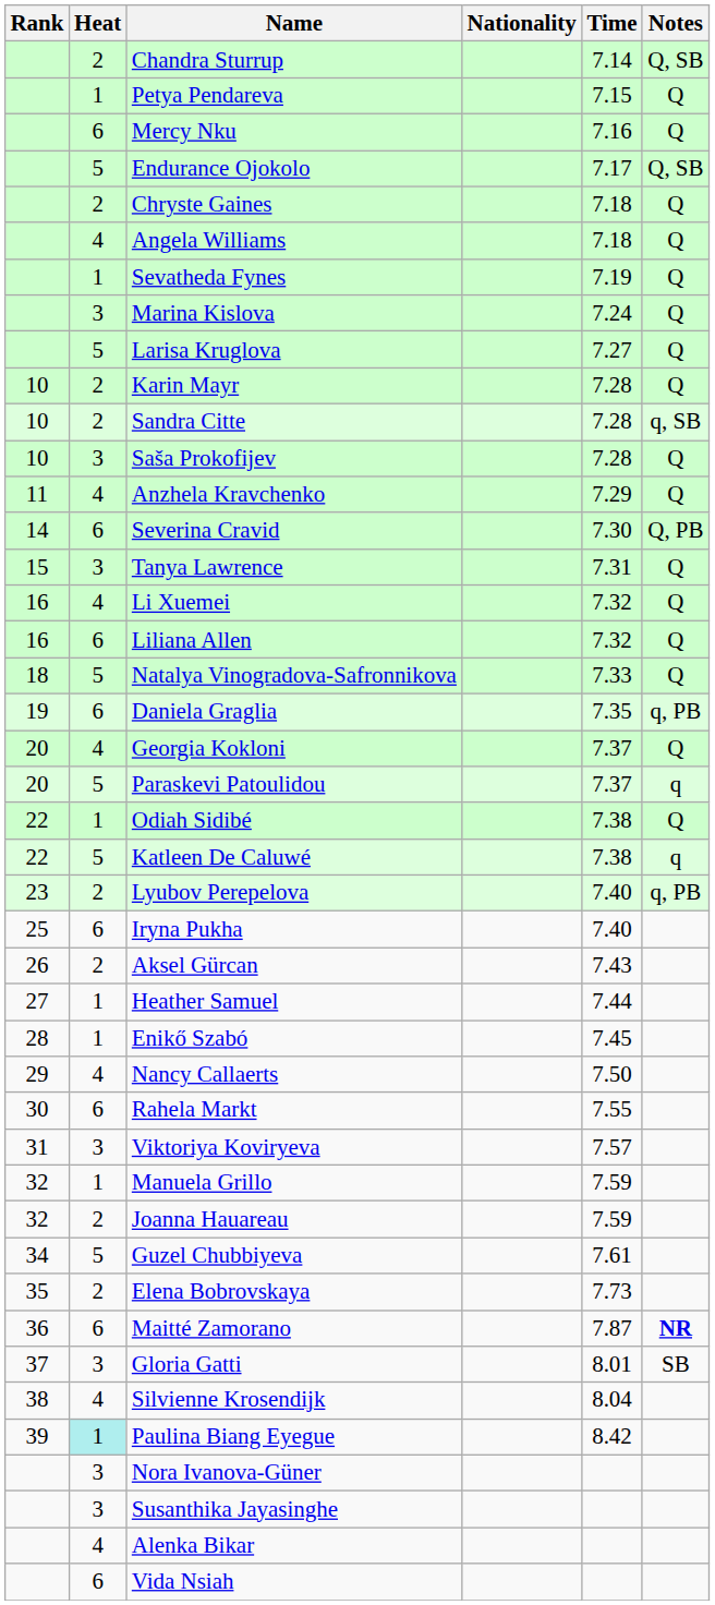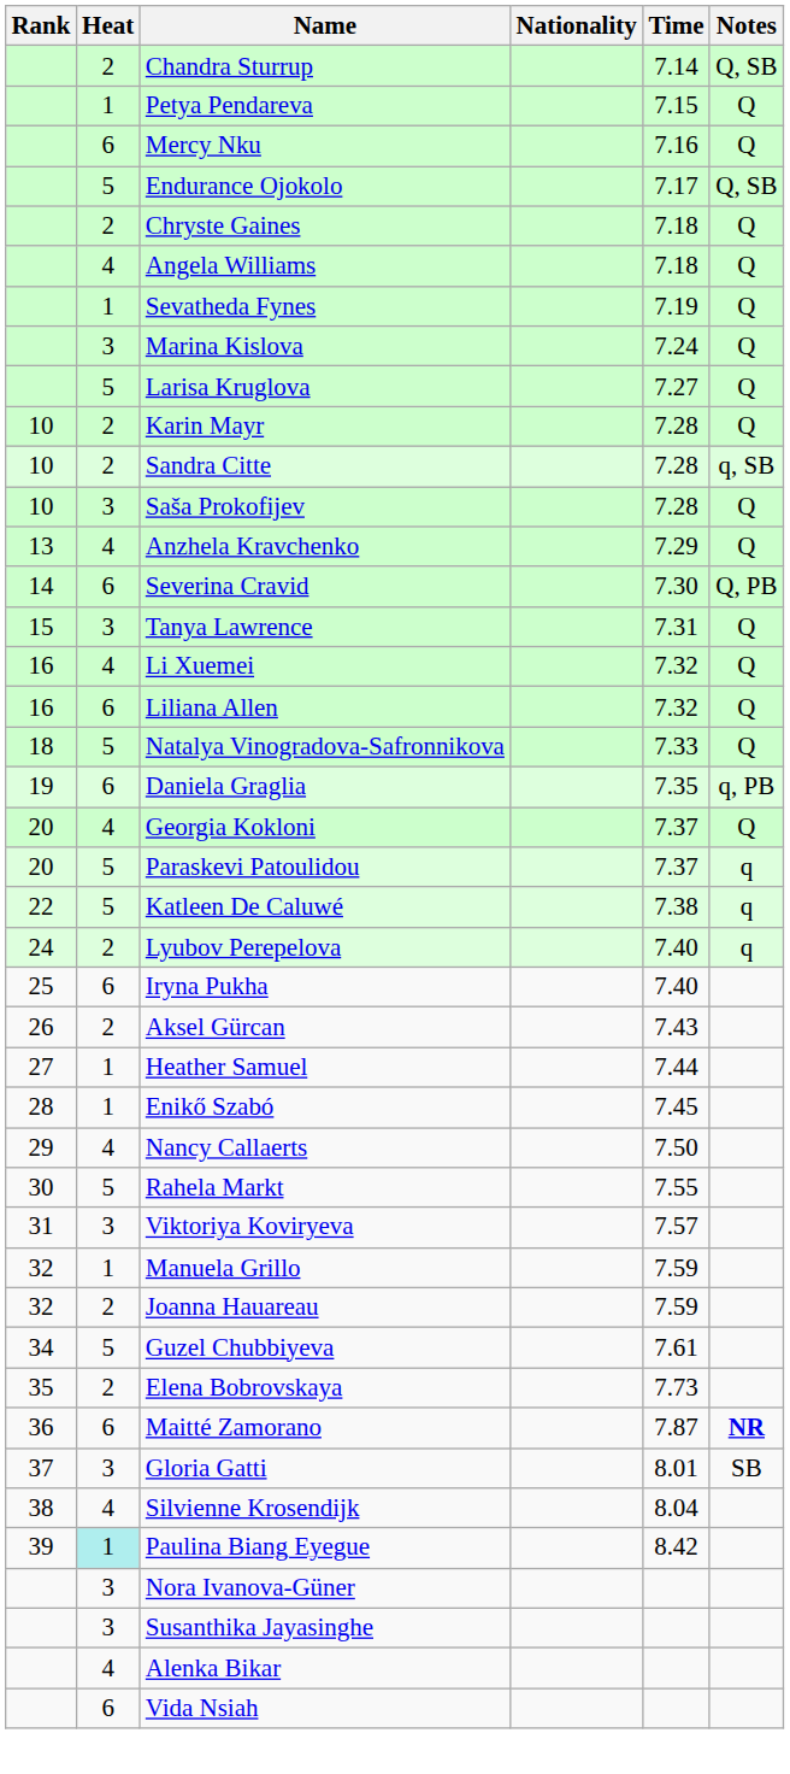 <table class="wikitable sortable" style="text-align:center">
 <tr>
 <th>Rank</th>
 <th>Heat</th>
 <th>Name</th>
 <th>Nationality</th>
 <th>Time</th>
 <th>Notes</th>
 </tr>
 <tr bgcolor=ccffcc>
 <td></td>
 <td>2</td>
 <td align="left"><a href='#'>Chandra Sturrup</a></td>
 <td align=left></td>
 <td>7.14</td>
 <td>Q, SB</td>
 </tr>
 <tr bgcolor=ccffcc>
 <td></td>
 <td>1</td>
 <td align="left"><a href='#'>Petya Pendareva</a></td>
 <td align=left></td>
 <td>7.15</td>
 <td>Q</td>
 </tr>
 <tr bgcolor=ccffcc>
 <td></td>
 <td>6</td>
 <td align="left"><a href='#'>Mercy Nku</a></td>
 <td align=left></td>
 <td>7.16</td>
 <td>Q</td>
 </tr>
 <tr bgcolor=ccffcc>
 <td></td>
 <td>5</td>
 <td align="left"><a href='#'>Endurance Ojokolo</a></td>
 <td align=left></td>
 <td>7.17</td>
 <td>Q, SB</td>
 </tr>
 <tr bgcolor=ccffcc>
 <td></td>
 <td>2</td>
 <td align="left"><a href='#'>Chryste Gaines</a></td>
 <td align=left></td>
 <td>7.18</td>
 <td>Q</td>
 </tr>
 <tr bgcolor=ccffcc>
 <td></td>
 <td>4</td>
 <td align="left"><a href='#'>Angela Williams</a></td>
 <td align=left></td>
 <td>7.18</td>
 <td>Q</td>
 </tr>
 <tr bgcolor=ccffcc>
 <td></td>
 <td>1</td>
 <td align="left"><a href='#'>Sevatheda Fynes</a></td>
 <td align=left></td>
 <td>7.19</td>
 <td>Q</td>
 </tr>
 <tr bgcolor=ccffcc>
 <td></td>
 <td>3</td>
 <td align="left"><a href='#'>Marina Kislova</a></td>
 <td align=left></td>
 <td>7.24</td>
 <td>Q</td>
 </tr>
 <tr bgcolor=ccffcc>
 <td></td>
 <td>5</td>
 <td align="left"><a href='#'>Larisa Kruglova</a></td>
 <td align=left></td>
 <td>7.27</td>
 <td>Q</td>
 </tr>
 <tr bgcolor=ccffcc>
 <td>10</td>
 <td>2</td>
 <td align="left"><a href='#'>Karin Mayr</a></td>
 <td align=left></td>
 <td>7.28</td>
 <td>Q</td>
 </tr>
 <tr bgcolor=ddffdd>
 <td>10</td>
 <td>2</td>
 <td align="left"><a href='#'>Sandra Citte</a></td>
 <td align=left></td>
 <td>7.28</td>
 <td>q, SB</td>
 </tr>
 <tr bgcolor=ccffcc>
 <td>10</td>
 <td>3</td>
 <td align="left"><a href='#'>Saša Prokofijev</a></td>
 <td align=left></td>
 <td>7.28</td>
 <td>Q</td>
 </tr>
 <tr bgcolor=ccffcc>
-<td>11</td>
+<td>13</td>
 <td>4</td>
 <td align="left"><a href='#'>Anzhela Kravchenko</a></td>
 <td align=left></td>
 <td>7.29</td>
 <td>Q</td>
 </tr>
 <tr bgcolor=ccffcc>
 <td>14</td>
 <td>6</td>
 <td align="left"><a href='#'>Severina Cravid</a></td>
 <td align=left></td>
 <td>7.30</td>
 <td>Q, PB</td>
 </tr>
 <tr bgcolor=ccffcc>
 <td>15</td>
 <td>3</td>
 <td align="left"><a href='#'>Tanya Lawrence</a></td>
 <td align=left></td>
 <td>7.31</td>
 <td>Q</td>
 </tr>
 <tr bgcolor=ccffcc>
 <td>16</td>
 <td>4</td>
 <td align="left"><a href='#'>Li Xuemei</a></td>
 <td align=left></td>
 <td>7.32</td>
 <td>Q</td>
 </tr>
 <tr bgcolor=ccffcc>
 <td>16</td>
 <td>6</td>
 <td align="left"><a href='#'>Liliana Allen</a></td>
 <td align=left></td>
 <td>7.32</td>
 <td>Q</td>
 </tr>
 <tr bgcolor=ccffcc>
 <td>18</td>
 <td>5</td>
 <td align="left"><a href='#'>Natalya Vinogradova-Safronnikova</a></td>
 <td align=left></td>
 <td>7.33</td>
 <td>Q</td>
 </tr>
 <tr bgcolor=ddffdd>
 <td>19</td>
 <td>6</td>
 <td align="left"><a href='#'>Daniela Graglia</a></td>
 <td align=left></td>
 <td>7.35</td>
 <td>q, PB</td>
 </tr>
 <tr bgcolor=ccffcc>
 <td>20</td>
 <td>4</td>
 <td align="left"><a href='#'>Georgia Kokloni</a></td>
 <td align=left></td>
 <td>7.37</td>
 <td>Q</td>
 </tr>
 <tr bgcolor=ddffdd>
 <td>20</td>
 <td>5</td>
 <td align="left"><a href='#'>Paraskevi Patoulidou</a></td>
 <td align=left></td>
 <td>7.37</td>
 <td>q</td>
 </tr>
-<tr bgcolor=ccffcc>
-<td>22</td>
-<td>1</td>
-<td align="left"><a href='#'>Odiah Sidibé</a></td>
-<td align=left></td>
-<td>7.38</td>
-<td>Q</td>
-</tr>
 <tr bgcolor=ddffdd>
 <td>22</td>
 <td>5</td>
 <td align="left"><a href='#'>Katleen De Caluwé</a></td>
 <td align=left></td>
 <td>7.38</td>
 <td>q</td>
 </tr>
 <tr bgcolor=ddffdd>
-<td>23</td>
+<td>24</td>
 <td>2</td>
 <td align="left"><a href='#'>Lyubov Perepelova</a></td>
 <td align=left></td>
 <td>7.40</td>
-<td>q, PB</td>
+<td>q</td>
 </tr>
 <tr>
 <td>25</td>
 <td>6</td>
 <td align="left"><a href='#'>Iryna Pukha</a></td>
 <td align=left></td>
 <td>7.40</td>
 <td></td>
 </tr>
 <tr>
 <td>26</td>
 <td>2</td>
 <td align="left"><a href='#'>Aksel Gürcan</a></td>
 <td align=left></td>
 <td>7.43</td>
 <td></td>
 </tr>
 <tr>
 <td>27</td>
 <td>1</td>
 <td align="left"><a href='#'>Heather Samuel</a></td>
 <td align=left></td>
 <td>7.44</td>
 <td></td>
 </tr>
 <tr>
 <td>28</td>
 <td>1</td>
 <td align="left"><a href='#'>Enikő Szabó</a></td>
 <td align=left></td>
 <td>7.45</td>
 <td></td>
 </tr>
 <tr>
 <td>29</td>
 <td>4</td>
 <td align="left"><a href='#'>Nancy Callaerts</a></td>
 <td align=left></td>
 <td>7.50</td>
 <td></td>
 </tr>
 <tr>
 <td>30</td>
-<td>6</td>
+<td>5</td>
 <td align="left"><a href='#'>Rahela Markt</a></td>
 <td align=left></td>
 <td>7.55</td>
 <td></td>
 </tr>
 <tr>
 <td>31</td>
 <td>3</td>
 <td align="left"><a href='#'>Viktoriya Koviryeva</a></td>
 <td align=left></td>
 <td>7.57</td>
 <td></td>
 </tr>
 <tr>
 <td>32</td>
 <td>1</td>
 <td align="left"><a href='#'>Manuela Grillo</a></td>
 <td align=left></td>
 <td>7.59</td>
 <td></td>
 </tr>
 <tr>
 <td>32</td>
 <td>2</td>
 <td align="left"><a href='#'>Joanna Hauareau</a></td>
 <td align=left></td>
 <td>7.59</td>
 <td></td>
 </tr>
 <tr>
 <td>34</td>
 <td>5</td>
 <td align="left"><a href='#'>Guzel Chubbiyeva</a></td>
 <td align=left></td>
 <td>7.61</td>
 <td></td>
 </tr>
 <tr>
 <td>35</td>
 <td>2</td>
 <td align="left"><a href='#'>Elena Bobrovskaya</a></td>
 <td align=left></td>
 <td>7.73</td>
 <td></td>
 </tr>
 <tr>
 <td>36</td>
 <td>6</td>
 <td align="left"><a href='#'>Maitté Zamorano</a></td>
 <td align=left></td>
 <td>7.87</td>
 <td><strong><a href='#'>NR</a></strong></td>
 </tr>
 <tr>
 <td>37</td>
 <td>3</td>
 <td align="left"><a href='#'>Gloria Gatti</a></td>
 <td align=left></td>
 <td>8.01</td>
 <td>SB</td>
 </tr>
 <tr>
 <td>38</td>
 <td>4</td>
 <td align="left"><a href='#'>Silvienne Krosendijk</a></td>
 <td align=left></td>
 <td>8.04</td>
 <td></td>
 </tr>
 <tr>
 <td>39</td>
 <td style="background: paleturquoise;">1</td>
 <td align="left"><a href='#'>Paulina Biang Eyegue</a></td>
 <td align=left></td>
 <td>8.42</td>
 <td></td>
 </tr>
 <tr>
 <td></td>
 <td>3</td>
 <td align="left"><a href='#'>Nora Ivanova-Güner</a></td>
 <td align=left></td>
 <td></td>
 <td></td>
 </tr>
 <tr>
 <td></td>
 <td>3</td>
 <td align="left"><a href='#'>Susanthika Jayasinghe</a></td>
 <td align=left></td>
 <td></td>
 <td></td>
 </tr>
 <tr>
 <td></td>
 <td>4</td>
 <td align="left"><a href='#'>Alenka Bikar</a></td>
 <td align=left></td>
 <td></td>
 <td></td>
 </tr>
 <tr>
 <td></td>
 <td>6</td>
 <td align="left"><a href='#'>Vida Nsiah</a></td>
 <td align=left></td>
 <td></td>
 <td></td>
 </tr>
 </table>
